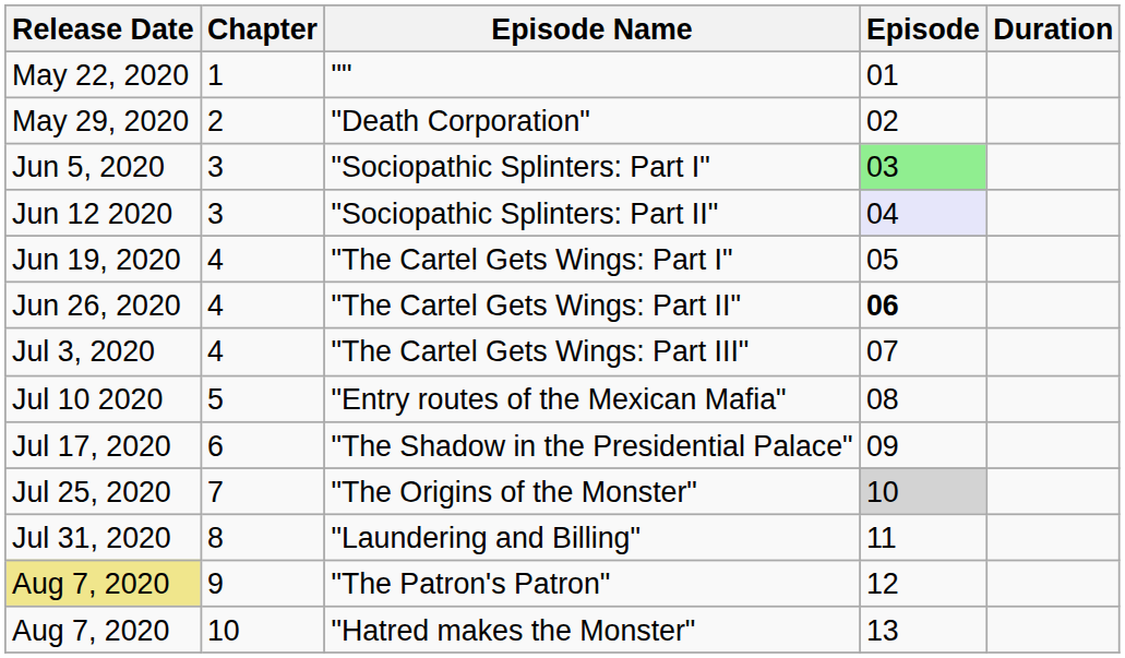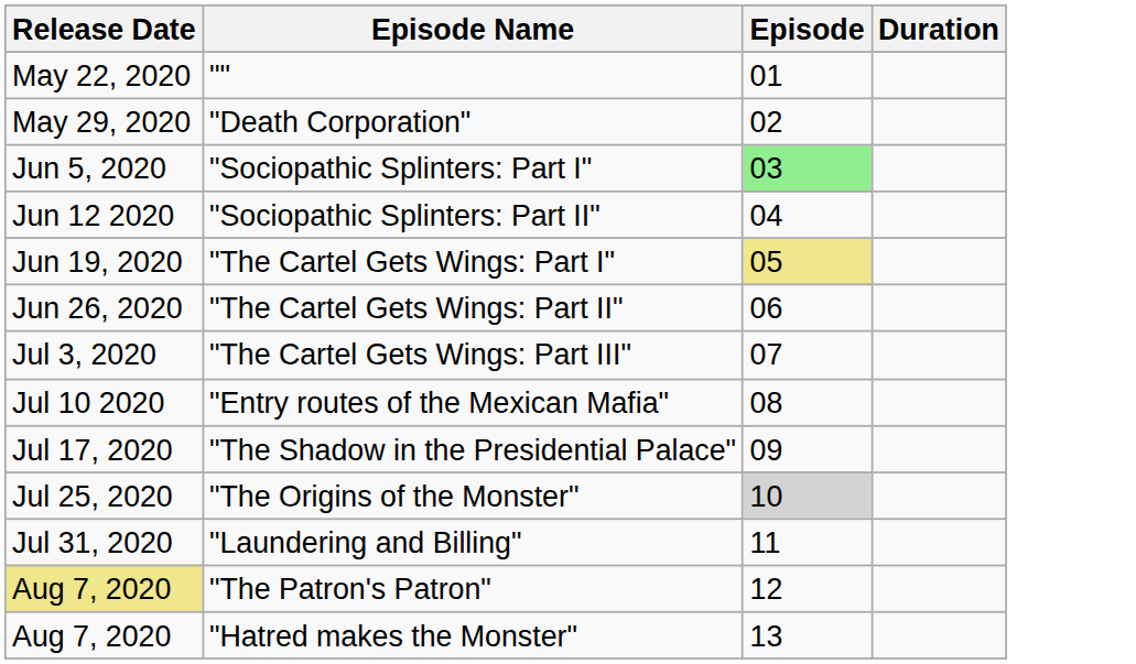 <table class="wikitable" style="font-size:95%;">
 <tr>
 <th>Release Date</th>
-<th>Chapter</th>
 <th>Episode Name</th>
 <th>Episode</th>
 <th>Duration</th>
 </tr>
 <tr>
 <td>May 22, 2020</td>
-<td>1</td>
 <td>""</td>
 <td>01</td>
 <td></td>
 </tr>
 <tr>
 <td>May 29, 2020</td>
-<td>2</td>
 <td>"Death Corporation"</td>
 <td>02</td>
 <td></td>
 </tr>
 <tr>
 <td>Jun 5, 2020</td>
-<td>3</td>
 <td>"Sociopathic Splinters: Part I"</td>
 <td style="background: lightgreen;">03</td>
 <td></td>
 </tr>
 <tr>
 <td>Jun 12 2020</td>
-<td>3</td>
 <td>"Sociopathic Splinters: Part II"</td>
-<td style="background: lavender;">04</td>
+<td>04</td>
 <td></td>
 </tr>
 <tr>
 <td>Jun 19, 2020</td>
-<td>4</td>
 <td>"The Cartel Gets Wings: Part I"</td>
-<td>05</td>
+<td style="background: khaki;">05</td>
 <td></td>
 </tr>
 <tr>
 <td>Jun 26, 2020</td>
-<td>4</td>
 <td>"The Cartel Gets Wings: Part II"</td>
-<td><strong>06</strong></td>
+<td>06</td>
 <td></td>
 </tr>
 <tr>
 <td>Jul 3, 2020</td>
-<td>4</td>
 <td>"The Cartel Gets Wings: Part III"</td>
 <td>07</td>
 <td></td>
 </tr>
 <tr>
 <td>Jul 10 2020</td>
-<td>5</td>
 <td>"Entry routes of the Mexican Mafia"</td>
 <td>08</td>
 <td></td>
 </tr>
 <tr>
 <td>Jul 17, 2020</td>
-<td>6</td>
 <td>"The Shadow in the Presidential Palace"</td>
 <td>09</td>
 <td></td>
 </tr>
 <tr>
 <td>Jul 25, 2020</td>
-<td>7</td>
 <td>"The Origins of the Monster"</td>
 <td style="background: lightgrey;">10</td>
 <td></td>
 </tr>
 <tr>
 <td>Jul 31, 2020</td>
-<td>8</td>
 <td>"Laundering and Billing"</td>
 <td>11</td>
 <td></td>
 </tr>
 <tr>
 <td style="background: khaki;">Aug 7, 2020</td>
-<td>9</td>
 <td>"The Patron's Patron"</td>
 <td>12</td>
 <td></td>
 </tr>
 <tr>
 <td>Aug 7, 2020</td>
-<td>10</td>
 <td>"Hatred makes the Monster"</td>
 <td>13</td>
 <td></td>
 </tr>
 </table>
